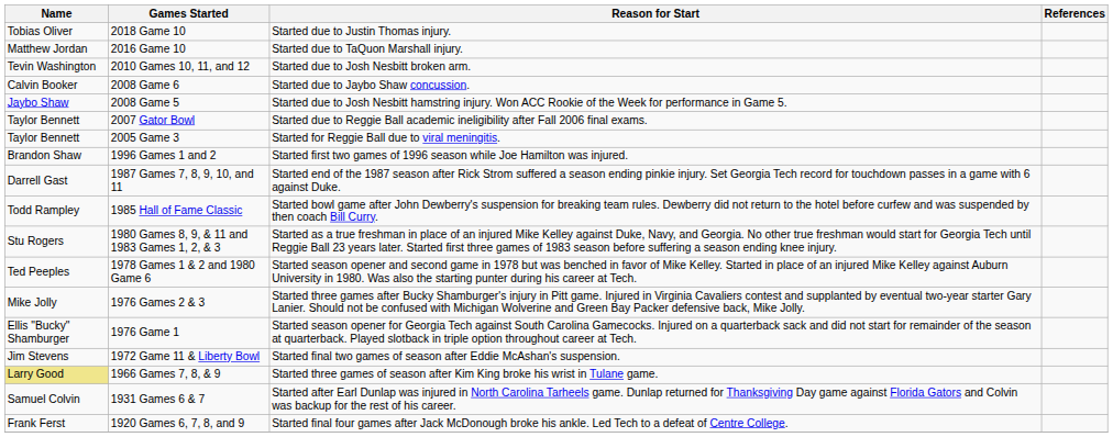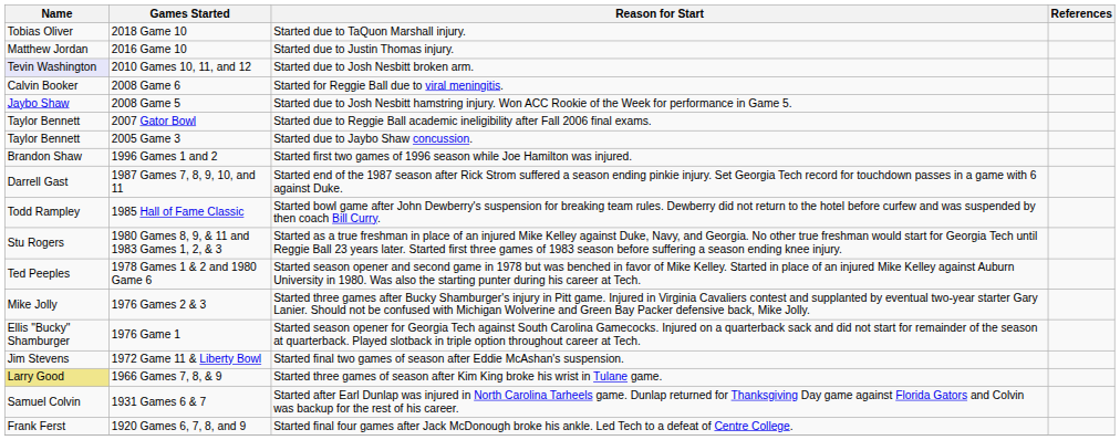 <table class="wikitable sortable" style="text-align:left;">
 <tr>
 <th>Name</th>
 <th>Games Started</th>
 <th>Reason for Start</th>
 <th>References</th>
 </tr>
 <tr>
 <td>Tobias Oliver</td>
 <td>2018 Game 10</td>
-<td>Started  due to Justin Thomas injury.</td>
+<td>Started  due to TaQuon Marshall injury.</td>
 <td></td>
 </tr>
 <tr>
 <td>Matthew Jordan</td>
 <td>2016 Game 10</td>
-<td>Started  due to TaQuon Marshall injury.</td>
+<td>Started  due to Justin Thomas injury.</td>
 <td></td>
 </tr>
 <tr>
-<td>Tevin Washington</td>
+<td style="background: lavender;">Tevin Washington</td>
 <td>2010 Games 10, 11, and 12</td>
 <td>Started  due to Josh Nesbitt broken arm.</td>
 <td></td>
 </tr>
 <tr>
 <td>Calvin Booker</td>
 <td>2008 Game 6</td>
-<td>Started  due to Jaybo Shaw <a href='#'>concussion</a>.</td>
+<td>Started for Reggie Ball due to <a href='#'>viral meningitis</a>.</td>
 <td></td>
 </tr>
 <tr>
 <td><a href='#'>Jaybo Shaw</a></td>
 <td>2008 Game 5</td>
 <td>Started  due to Josh Nesbitt hamstring injury.  Won ACC Rookie of the Week for performance in Game 5.</td>
 <td></td>
 </tr>
 <tr>
 <td>Taylor Bennett</td>
 <td>2007 <a href='#'>Gator Bowl</a></td>
 <td>Started  due to Reggie Ball academic ineligibility after Fall 2006 final exams.</td>
 <td></td>
 </tr>
 <tr>
 <td>Taylor Bennett</td>
 <td>2005 Game 3</td>
-<td>Started for Reggie Ball due to <a href='#'>viral meningitis</a>.</td>
+<td>Started  due to Jaybo Shaw <a href='#'>concussion</a>.</td>
 <td></td>
 </tr>
 <tr>
 <td>Brandon Shaw</td>
 <td>1996 Games 1 and 2</td>
 <td>Started first two games of 1996 season while Joe Hamilton was injured.</td>
 <td></td>
 </tr>
 <tr>
 <td>Darrell Gast</td>
 <td>1987 Games 7, 8, 9, 10, and 11</td>
 <td>Started end of the 1987 season after Rick Strom suffered a season ending pinkie injury.  Set Georgia Tech record for touchdown passes in a game with 6 against Duke.</td>
 <td></td>
 </tr>
 <tr>
 <td>Todd Rampley</td>
 <td>1985 <a href='#'>Hall of Fame Classic</a></td>
 <td>Started bowl game after John Dewberry's suspension for breaking team rules.  Dewberry did not return to the hotel before curfew and was suspended by then coach <a href='#'>Bill Curry</a>.</td>
 <td></td>
 </tr>
 <tr>
 <td>Stu Rogers</td>
 <td>1980 Games 8, 9, & 11 and 1983 Games 1, 2, & 3</td>
 <td>Started as a true freshman in place of an injured Mike Kelley against Duke, Navy, and Georgia.  No other true freshman would start for Georgia Tech until Reggie Ball 23 years later.  Started first three games of 1983 season before suffering a season ending knee injury.</td>
 <td></td>
 </tr>
 <tr>
 <td>Ted Peeples</td>
 <td>1978 Games 1 & 2 and 1980 Game 6</td>
 <td>Started season opener and second game in 1978 but was benched in favor of Mike Kelley.  Started in place of an injured Mike Kelley against Auburn University in 1980.  Was also the starting punter during his career at Tech.</td>
 <td></td>
 </tr>
 <tr>
 <td>Mike Jolly</td>
 <td>1976 Games 2 & 3</td>
 <td>Started three games after Bucky Shamburger's injury in Pitt game.  Injured in Virginia Cavaliers contest and supplanted by eventual two-year starter Gary Lanier.  Should not be confused with Michigan Wolverine and Green Bay Packer defensive back, Mike Jolly.</td>
 <td></td>
 </tr>
 <tr>
 <td>Ellis "Bucky" Shamburger</td>
 <td>1976 Game 1</td>
 <td>Started season opener for Georgia Tech against South Carolina Gamecocks.  Injured on a quarterback sack and did not start for remainder of the season at quarterback.  Played slotback in triple option throughout career at Tech.</td>
 <td></td>
 </tr>
 <tr>
 <td>Jim Stevens</td>
 <td>1972 Game 11 & <a href='#'>Liberty Bowl</a></td>
 <td>Started final two games of season after Eddie McAshan's suspension.</td>
 <td></td>
 </tr>
 <tr>
 <td style="background: khaki;">Larry Good</td>
 <td>1966 Games 7, 8, & 9</td>
 <td>Started three games of season after Kim King broke his wrist in <a href='#'>Tulane</a> game.</td>
 <td></td>
 </tr>
 <tr>
 <td>Samuel Colvin</td>
 <td>1931 Games 6 & 7</td>
 <td>Started after Earl Dunlap was injured in <a href='#'>North Carolina Tarheels</a> game.  Dunlap returned for <a href='#'>Thanksgiving</a> Day game against <a href='#'>Florida Gators</a> and Colvin was backup for the rest of his career.</td>
 <td></td>
 </tr>
 <tr>
 <td>Frank Ferst</td>
 <td>1920 Games 6, 7, 8, and 9</td>
 <td>Started final four games after Jack McDonough broke his ankle. Led Tech to a defeat of <a href='#'>Centre College</a>.</td>
 <td></td>
 </tr>
 <tr>
 </tr>
 </table>
